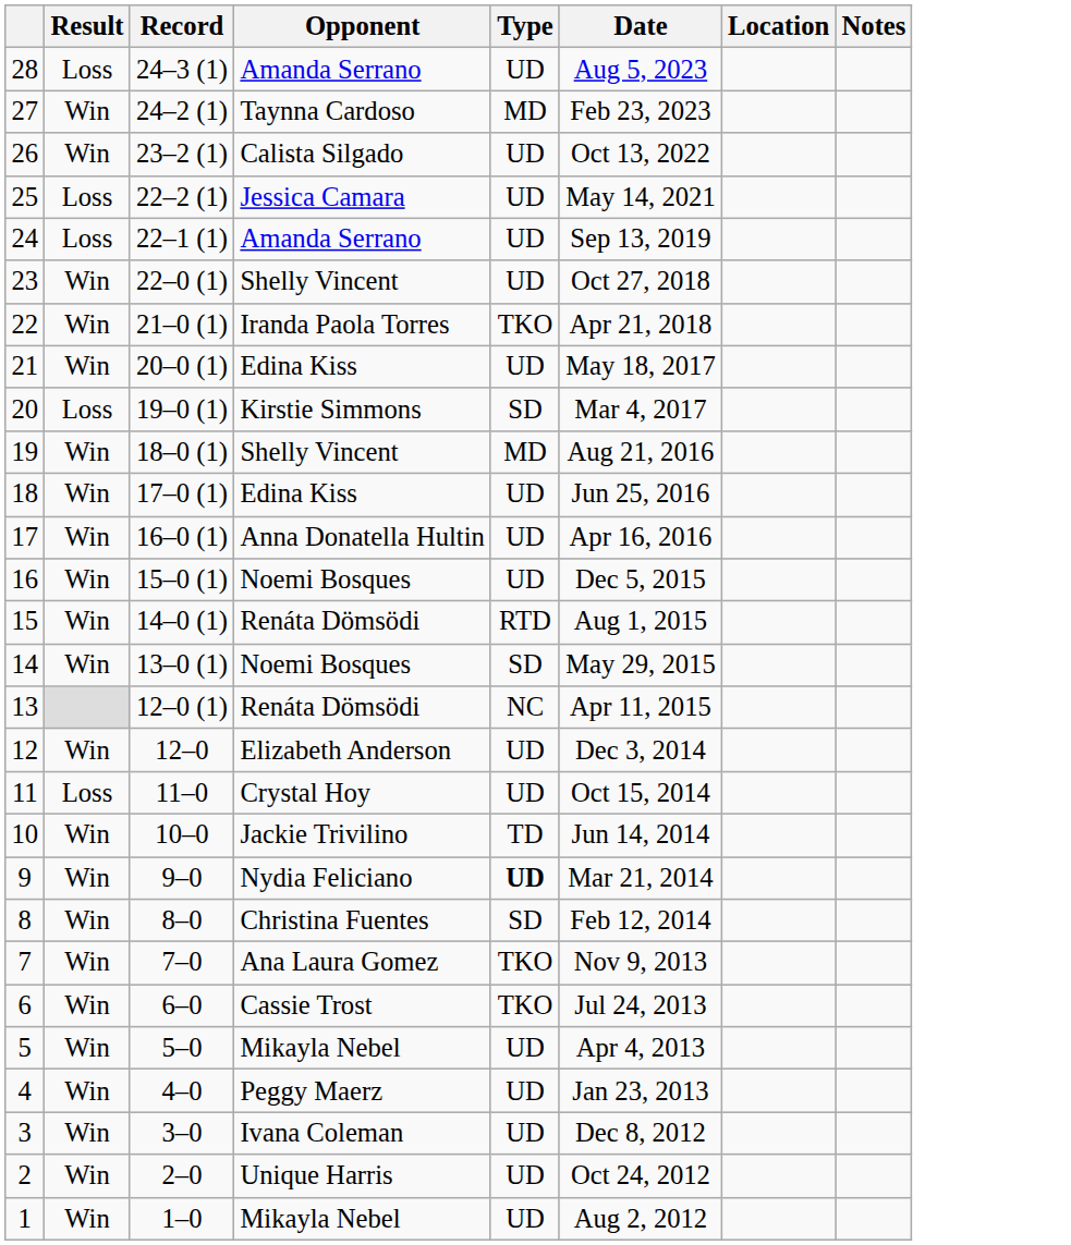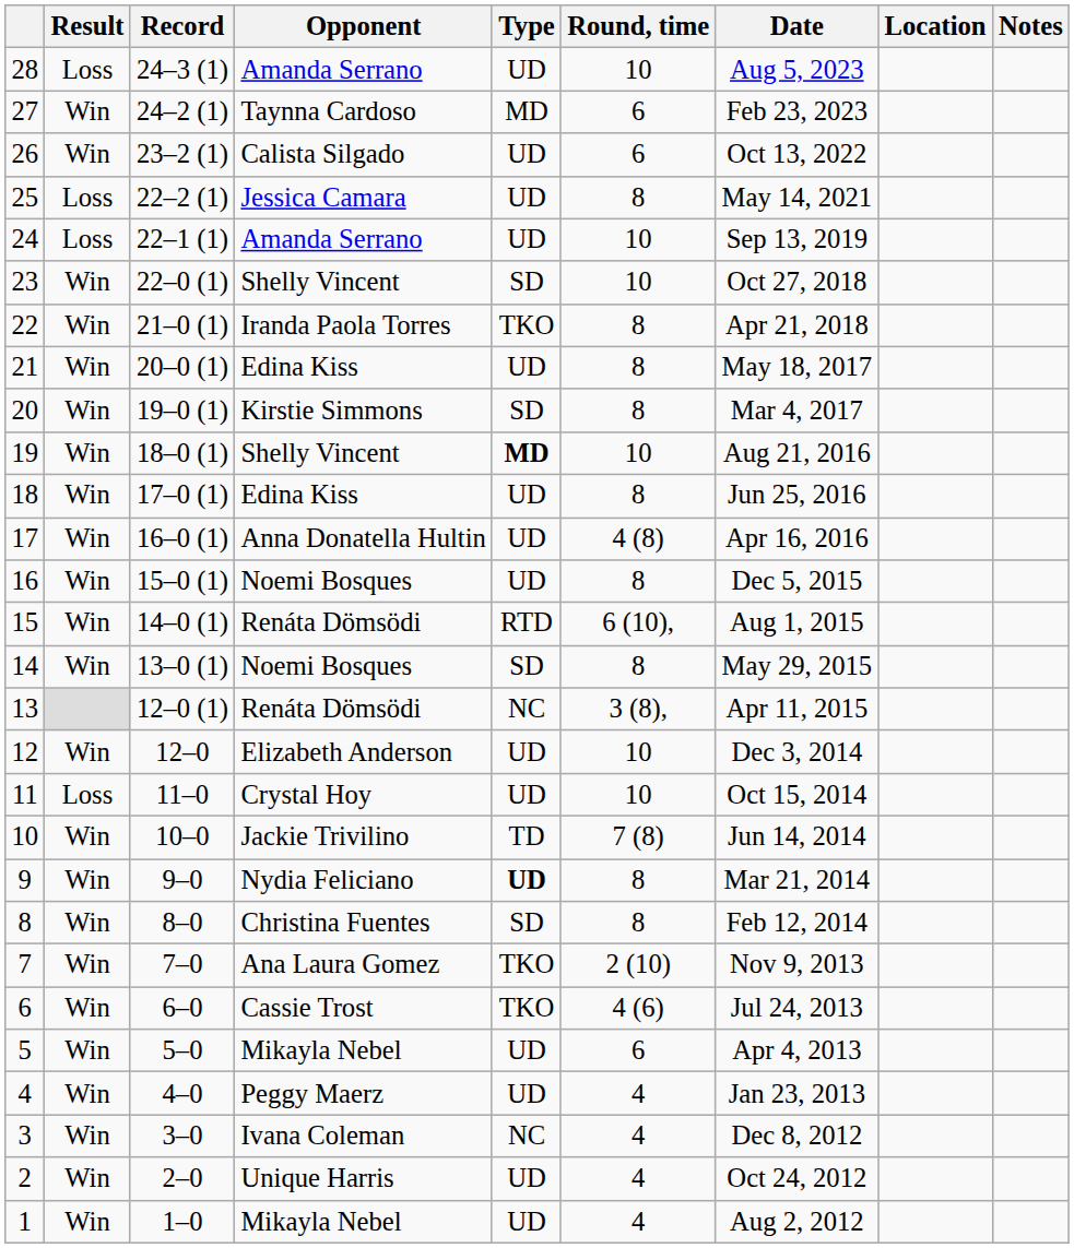 <table class=wikitable style=text-align:center>
 <tr>
 <th></th>
 <th>Result</th>
 <th>Record</th>
 <th>Opponent</th>
 <th>Type</th>
+<th>Round, time</th>
 <th>Date</th>
 <th>Location</th>
 <th>Notes</th>
 </tr>
 <tr>
 <td>28</td>
 <td>Loss</td>
 <td>24–3 (1)</td>
 <td align=left><a href='#'>Amanda Serrano</a></td>
 <td>UD</td>
+<td>10</td>
 <td><a href='#'>Aug 5, 2023</a></td>
 <td align=left></td>
 <td align=left></td>
 </tr>
 <tr>
 <td>27</td>
 <td>Win</td>
 <td>24–2 (1)</td>
 <td align=left>Taynna Cardoso</td>
 <td>MD</td>
+<td>6</td>
 <td>Feb 23, 2023</td>
 <td align=left></td>
 <td align=left></td>
 </tr>
 <tr>
 <td>26</td>
 <td>Win</td>
 <td>23–2 (1)</td>
 <td align=left>Calista Silgado</td>
 <td>UD</td>
+<td>6</td>
 <td>Oct 13, 2022</td>
 <td align=left></td>
 <td align=left></td>
 </tr>
 <tr>
 <td>25</td>
 <td>Loss</td>
 <td>22–2 (1)</td>
 <td align=left><a href='#'>Jessica Camara</a></td>
 <td>UD</td>
+<td>8</td>
 <td>May 14, 2021</td>
 <td align=left></td>
 <td align=left></td>
 </tr>
 <tr>
 <td>24</td>
 <td>Loss</td>
 <td>22–1 (1)</td>
 <td align=left><a href='#'>Amanda Serrano</a></td>
 <td>UD</td>
+<td>10</td>
 <td>Sep 13, 2019</td>
 <td align=left></td>
 <td align=left></td>
 </tr>
 <tr>
 <td>23</td>
 <td>Win</td>
 <td>22–0 (1)</td>
 <td align=left>Shelly Vincent</td>
-<td>UD</td>
+<td>SD</td>
+<td>10</td>
 <td>Oct 27, 2018</td>
 <td align=left></td>
 <td align=left></td>
 </tr>
 <tr>
 <td>22</td>
 <td>Win</td>
 <td>21–0 (1)</td>
 <td align=left>Iranda Paola Torres</td>
 <td>TKO</td>
+<td>8</td>
 <td>Apr 21, 2018</td>
 <td align=left></td>
 <td align=left></td>
 </tr>
 <tr>
 <td>21</td>
 <td>Win</td>
 <td>20–0 (1)</td>
 <td align=left>Edina Kiss</td>
 <td>UD</td>
+<td>8</td>
 <td>May 18, 2017</td>
 <td align=left></td>
 <td align=left></td>
 </tr>
 <tr>
 <td>20</td>
-<td>Loss</td>
+<td>Win</td>
 <td>19–0 (1)</td>
 <td align=left>Kirstie Simmons</td>
 <td>SD</td>
+<td>8</td>
 <td>Mar 4, 2017</td>
 <td align=left></td>
 <td align=left></td>
 </tr>
 <tr>
 <td>19</td>
 <td>Win</td>
 <td>18–0 (1)</td>
 <td align=left>Shelly Vincent</td>
-<td>MD</td>
+<td><strong>MD</strong></td>
+<td>10</td>
 <td>Aug 21, 2016</td>
 <td align=left></td>
 <td align=left></td>
 </tr>
 <tr>
 <td>18</td>
 <td>Win</td>
 <td>17–0 (1)</td>
 <td align=left>Edina Kiss</td>
 <td>UD</td>
+<td>8</td>
 <td>Jun 25, 2016</td>
 <td align=left></td>
 <td align=left></td>
 </tr>
 <tr>
 <td>17</td>
 <td>Win</td>
 <td>16–0 (1)</td>
 <td align=left>Anna Donatella Hultin</td>
 <td>UD</td>
+<td>4 (8) </td>
 <td>Apr 16, 2016</td>
 <td align=left></td>
 <td align=left></td>
 </tr>
 <tr>
 <td>16</td>
 <td>Win</td>
 <td>15–0 (1)</td>
 <td align=left>Noemi Bosques</td>
 <td>UD</td>
+<td>8</td>
 <td>Dec 5, 2015</td>
 <td align=left></td>
 <td align=left></td>
 </tr>
 <tr>
 <td>15</td>
 <td>Win</td>
 <td>14–0 (1)</td>
 <td align=left>Renáta Dömsödi</td>
 <td>RTD</td>
+<td>6 (10), </td>
 <td>Aug 1, 2015</td>
 <td align=left></td>
 <td align=left></td>
 </tr>
 <tr>
 <td>14</td>
 <td>Win</td>
 <td>13–0 (1)</td>
 <td align=left>Noemi Bosques</td>
 <td>SD</td>
+<td>8</td>
 <td>May 29, 2015</td>
 <td align=left></td>
 <td align=left></td>
 </tr>
 <tr>
 <td>13</td>
 <td style="background:#DDD"></td>
 <td>12–0 (1)</td>
 <td align=left>Renáta Dömsödi</td>
 <td>NC</td>
+<td>3 (8), </td>
 <td>Apr 11, 2015</td>
 <td align=left></td>
 <td align=left></td>
 </tr>
 <tr>
 <td>12</td>
 <td>Win</td>
 <td>12–0</td>
 <td align=left>Elizabeth Anderson</td>
 <td>UD</td>
+<td>10</td>
 <td>Dec 3, 2014</td>
 <td align=left></td>
 <td align=left></td>
 </tr>
 <tr>
 <td>11</td>
 <td>Loss</td>
 <td>11–0</td>
 <td align=left>Crystal Hoy</td>
 <td>UD</td>
+<td>10</td>
 <td>Oct 15, 2014</td>
 <td align=left></td>
 <td align=left></td>
 </tr>
 <tr>
 <td>10</td>
 <td>Win</td>
 <td>10–0</td>
 <td align=left>Jackie Trivilino</td>
 <td>TD</td>
+<td>7 (8)</td>
 <td>Jun 14, 2014</td>
 <td align=left></td>
 <td align=left></td>
 </tr>
 <tr>
 <td>9</td>
 <td>Win</td>
 <td>9–0</td>
 <td align=left>Nydia Feliciano</td>
 <td><strong>UD</strong></td>
+<td>8</td>
 <td>Mar 21, 2014</td>
 <td align=left></td>
 <td align=left></td>
 </tr>
 <tr>
 <td>8</td>
 <td>Win</td>
 <td>8–0</td>
 <td align=left>Christina Fuentes</td>
 <td>SD</td>
+<td>8</td>
 <td>Feb 12, 2014</td>
 <td align=left></td>
 <td align=left></td>
 </tr>
 <tr>
 <td>7</td>
 <td>Win</td>
 <td>7–0</td>
 <td align=left>Ana Laura Gomez</td>
 <td>TKO</td>
+<td>2 (10) </td>
 <td>Nov 9, 2013</td>
 <td align=left></td>
 <td align=left></td>
 </tr>
 <tr>
 <td>6</td>
 <td>Win</td>
 <td>6–0</td>
 <td align=left>Cassie Trost</td>
 <td>TKO</td>
+<td>4 (6) </td>
 <td>Jul 24, 2013</td>
 <td align=left></td>
 <td align=left></td>
 </tr>
 <tr>
 <td>5</td>
 <td>Win</td>
 <td>5–0</td>
 <td align=left>Mikayla Nebel</td>
 <td>UD</td>
+<td>6</td>
 <td>Apr 4, 2013</td>
 <td align=left></td>
 <td align=left></td>
 </tr>
 <tr>
 <td>4</td>
 <td>Win</td>
 <td>4–0</td>
 <td align=left>Peggy Maerz</td>
 <td>UD</td>
+<td>4</td>
 <td>Jan 23, 2013</td>
 <td align=left></td>
 <td align=left></td>
 </tr>
 <tr>
 <td>3</td>
 <td>Win</td>
 <td>3–0</td>
 <td align=left>Ivana Coleman</td>
-<td>UD</td>
+<td>NC</td>
+<td>4</td>
 <td>Dec 8, 2012</td>
 <td align=left></td>
 <td align=left></td>
 </tr>
 <tr>
 <td>2</td>
 <td>Win</td>
 <td>2–0</td>
 <td align=left>Unique Harris</td>
 <td>UD</td>
+<td>4</td>
 <td>Oct 24, 2012</td>
 <td align=left></td>
 <td align=left></td>
 </tr>
 <tr>
 <td>1</td>
 <td>Win</td>
 <td>1–0</td>
 <td align=left>Mikayla Nebel</td>
 <td>UD</td>
+<td>4</td>
 <td>Aug 2, 2012</td>
 <td align=left></td>
 <td align=left></td>
 </tr>
 </table>
